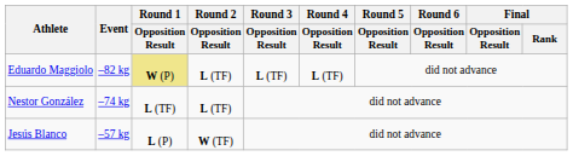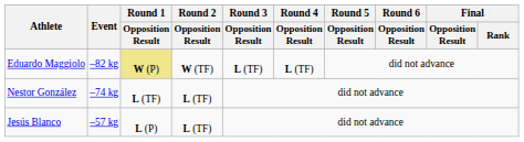 <table class="wikitable" border="1" style="font-size:90%">
 <tr>
 <th rowspan="2">Athlete</th>
 <th rowspan="2">Event</th>
 <th>Round 1</th>
 <th>Round 2</th>
 <th>Round 3</th>
 <th>Round 4</th>
 <th>Round 5</th>
 <th>Round 6</th>
 <th colspan=2>Final</th>
 </tr>
 <tr style="font-size: 95%">
 <th>Opposition<br>Result</th>
 <th>Opposition<br>Result</th>
 <th>Opposition<br>Result</th>
 <th>Opposition<br>Result</th>
 <th>Opposition<br>Result</th>
 <th>Opposition<br>Result</th>
 <th>Opposition<br>Result</th>
 <th width=50>Rank</th>
 </tr>
 <tr align=center>
 <td align=left><a href='#'>Eduardo Maggiolo</a></td>
 <td align=left><a href='#'>–82 kg</a></td>
 <td style="background: khaki;"><br><strong>W</strong> (P)</td>
-<td><br><strong>L</strong> (TF)</td>
+<td><br><strong>W</strong> (TF)</td>
 <td><br><strong>L</strong> (TF)</td>
 <td><br><strong>L</strong> (TF)</td>
 <td align=center colspan=4>did not advance</td>
 </tr>
 <tr align=center>
 <td align=left><a href='#'>Nestor González</a></td>
 <td align=left><a href='#'>–74 kg</a></td>
 <td><br><strong>L</strong> (TF)</td>
 <td><br><strong>L</strong> (TF)</td>
 <td align=center colspan=6>did not advance</td>
 </tr>
 <tr align=center>
 <td align=left><a href='#'>Jesús Blanco</a></td>
 <td align=left><a href='#'>–57 kg</a></td>
 <td><br><strong>L</strong> (P)</td>
-<td><br><strong>W</strong> (TF)</td>
+<td><br><strong>L</strong> (TF)</td>
 <td align=center colspan=6>did not advance</td>
 </tr>
 </table>
